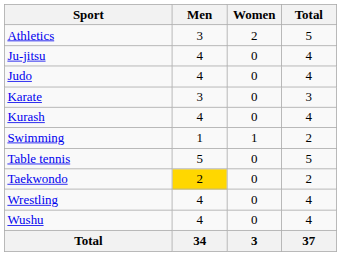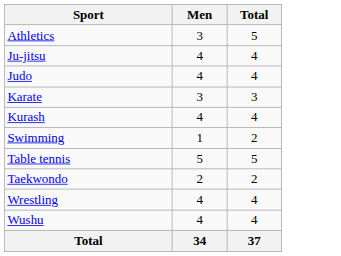 <table class="wikitable" style="text-align:center;">
 <tr>
 <th width=200>Sport</th>
 <th width=60>Men</th>
-<th width=60>Women</th>
 <th width=60>Total</th>
 </tr>
 <tr>
 <td align=left><a href='#'>Athletics</a></td>
 <td>3</td>
-<td>2</td>
 <td>5</td>
 </tr>
 <tr>
 <td align=left><a href='#'>Ju-jitsu</a></td>
 <td>4</td>
-<td>0</td>
 <td>4</td>
 </tr>
 <tr>
 <td align=left><a href='#'>Judo</a></td>
 <td>4</td>
-<td>0</td>
 <td>4</td>
 </tr>
 <tr>
 <td align=left><a href='#'>Karate</a></td>
 <td>3</td>
-<td>0</td>
 <td>3</td>
 </tr>
 <tr>
 <td align=left><a href='#'>Kurash</a></td>
 <td>4</td>
-<td>0</td>
 <td>4</td>
 </tr>
 <tr>
 <td align=left><a href='#'>Swimming</a></td>
-<td>1</td>
 <td>1</td>
 <td>2</td>
 </tr>
 <tr>
 <td align=left><a href='#'>Table tennis</a></td>
 <td>5</td>
-<td>0</td>
 <td>5</td>
 </tr>
 <tr>
 <td align=left><a href='#'>Taekwondo</a></td>
-<td style="background: gold;">2</td>
-<td>0</td>
+<td>2</td>
 <td>2</td>
 </tr>
 <tr>
 <td align=left><a href='#'>Wrestling</a></td>
 <td>4</td>
-<td>0</td>
 <td>4</td>
 </tr>
 <tr>
 <td align=left><a href='#'>Wushu</a></td>
 <td>4</td>
-<td>0</td>
 <td>4</td>
 </tr>
 <tr>
 <th>Total</th>
 <th>34</th>
-<th>3</th>
 <th>37</th>
 </tr>
 </table>
